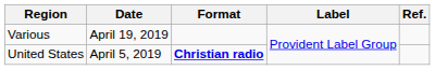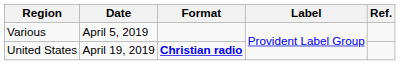 <table class="wikitable plainrowheaders">
 <tr>
 <th scope="col">Region</th>
 <th scope="col">Date</th>
 <th scope="col">Format</th>
 <th scope="col">Label</th>
 <th scope="col">Ref.</th>
 </tr>
 <tr>
 <td>Various</td>
-<td>April 19, 2019</td>
+<td>April 5, 2019</td>
 <td></td>
 <td rowspan="2"><a href='#'>Provident Label Group</a></td>
 <td></td>
 </tr>
 <tr>
 <td>United States</td>
-<td>April 5, 2019</td>
+<td>April 19, 2019</td>
 <td><strong><a href='#'>Christian radio</a></strong></td>
 <td></td>
 </tr>
 </table>
